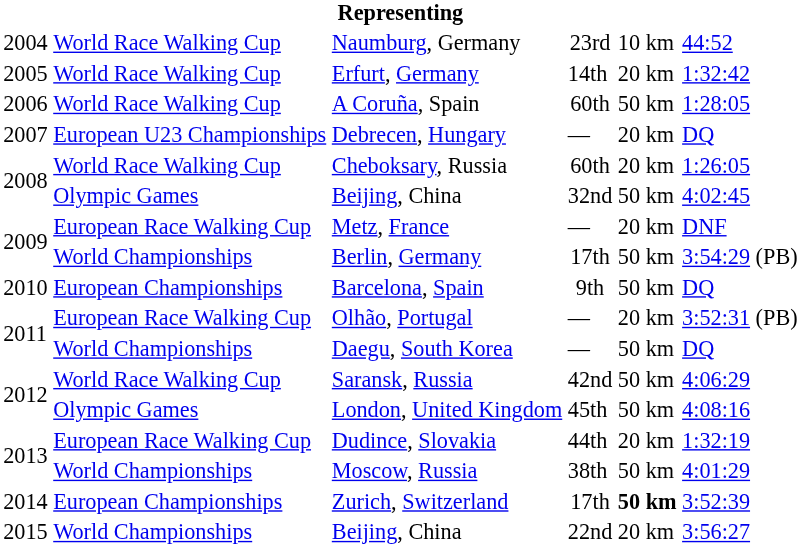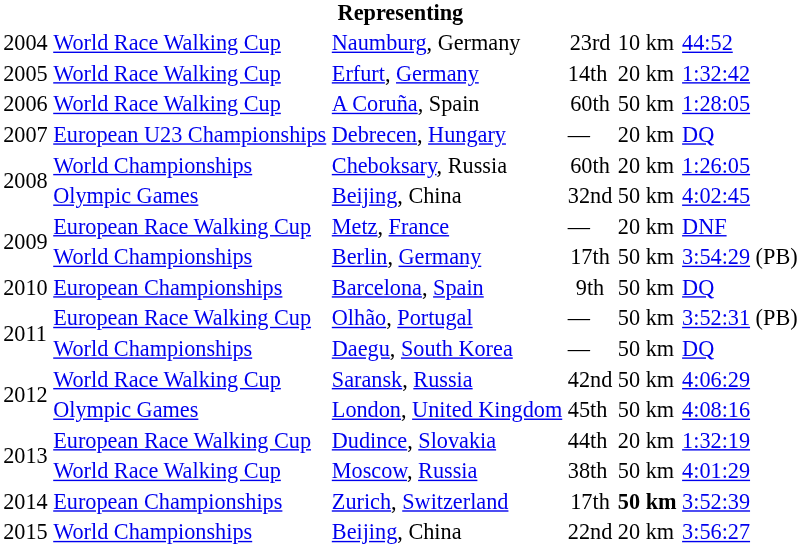 <table>
 <tr>
 <th colspan="6">Representing </th>
 </tr>
 <tr>
 <td>2004</td>
 <td><a href='#'>World Race Walking Cup</a></td>
 <td><a href='#'>Naumburg</a>, Germany</td>
 <td align="center">23rd</td>
 <td>10 km</td>
 <td><a href='#'>44:52</a></td>
 </tr>
 <tr>
 <td>2005</td>
 <td><a href='#'>World Race Walking Cup</a></td>
 <td><a href='#'>Erfurt</a>, <a href='#'>Germany</a></td>
 <td>14th</td>
 <td>20 km</td>
 <td><a href='#'>1:32:42</a></td>
 </tr>
 <tr>
 <td>2006</td>
 <td><a href='#'>World Race Walking Cup</a></td>
 <td><a href='#'>A Coruña</a>, Spain</td>
 <td align="center">60th</td>
 <td>50 km</td>
 <td><a href='#'>1:28:05</a></td>
 </tr>
 <tr>
 <td>2007</td>
 <td><a href='#'>European U23 Championships</a></td>
 <td><a href='#'>Debrecen</a>, <a href='#'>Hungary</a></td>
 <td>—</td>
 <td>20 km</td>
 <td><a href='#'>DQ</a></td>
 </tr>
 <tr>
 <td rowspan=2>2008</td>
-<td><a href='#'>World Race Walking Cup</a></td>
+<td><a href='#'>World Championships</a></td>
 <td><a href='#'>Cheboksary</a>, Russia</td>
 <td align="center">60th</td>
 <td>20 km</td>
 <td><a href='#'>1:26:05</a></td>
 </tr>
 <tr>
 <td><a href='#'>Olympic Games</a></td>
 <td><a href='#'>Beijing</a>, China</td>
 <td align="center">32nd</td>
 <td>50 km</td>
 <td><a href='#'>4:02:45</a></td>
 </tr>
 <tr>
 <td rowspan=2>2009</td>
 <td><a href='#'>European Race Walking Cup</a></td>
 <td><a href='#'>Metz</a>, <a href='#'>France</a></td>
 <td>—</td>
 <td>20 km</td>
 <td><a href='#'>DNF</a></td>
 </tr>
 <tr>
 <td><a href='#'>World Championships</a></td>
 <td><a href='#'>Berlin</a>, <a href='#'>Germany</a></td>
 <td align="center">17th</td>
 <td>50 km</td>
 <td><a href='#'>3:54:29</a> (PB)</td>
 </tr>
 <tr>
 <td>2010</td>
 <td><a href='#'>European Championships</a></td>
 <td><a href='#'>Barcelona</a>, <a href='#'>Spain</a></td>
 <td align="center">9th</td>
 <td>50 km</td>
 <td><a href='#'>DQ</a></td>
 </tr>
 <tr>
 <td rowspan=2>2011</td>
 <td><a href='#'>European Race Walking Cup</a></td>
 <td><a href='#'>Olhão</a>, <a href='#'>Portugal</a></td>
 <td>—</td>
-<td>20 km</td>
+<td>50 km</td>
 <td><a href='#'>3:52:31</a> (PB)</td>
 </tr>
 <tr>
 <td><a href='#'>World Championships</a></td>
 <td><a href='#'>Daegu</a>, <a href='#'>South Korea</a></td>
 <td>—</td>
 <td>50 km</td>
 <td><a href='#'>DQ</a></td>
 </tr>
 <tr>
 <td rowspan=2>2012</td>
 <td><a href='#'>World Race Walking Cup</a></td>
 <td><a href='#'>Saransk</a>, <a href='#'>Russia</a></td>
 <td>42nd</td>
 <td>50 km</td>
 <td><a href='#'>4:06:29</a></td>
 </tr>
 <tr>
 <td><a href='#'>Olympic Games</a></td>
 <td><a href='#'>London</a>, <a href='#'>United Kingdom</a></td>
 <td>45th</td>
 <td>50 km</td>
 <td><a href='#'>4:08:16</a></td>
 </tr>
 <tr>
 <td rowspan=2>2013</td>
 <td><a href='#'>European Race Walking Cup</a></td>
 <td><a href='#'>Dudince</a>, <a href='#'>Slovakia</a></td>
 <td>44th</td>
 <td>20 km</td>
 <td><a href='#'>1:32:19</a></td>
 </tr>
 <tr>
-<td><a href='#'>World Championships</a></td>
+<td><a href='#'>World Race Walking Cup</a></td>
 <td><a href='#'>Moscow</a>, <a href='#'>Russia</a></td>
 <td>38th</td>
 <td>50 km</td>
 <td><a href='#'>4:01:29</a></td>
 </tr>
 <tr>
 <td>2014</td>
 <td><a href='#'>European Championships</a></td>
 <td><a href='#'>Zurich</a>, <a href='#'>Switzerland</a></td>
 <td align="center">17th</td>
 <td><strong>50 km</strong></td>
 <td><a href='#'>3:52:39</a></td>
 </tr>
 <tr>
 <td>2015</td>
 <td><a href='#'>World Championships</a></td>
 <td><a href='#'>Beijing</a>, China</td>
 <td>22nd</td>
 <td>20 km</td>
 <td><a href='#'>3:56:27</a></td>
 </tr>
 </table>
